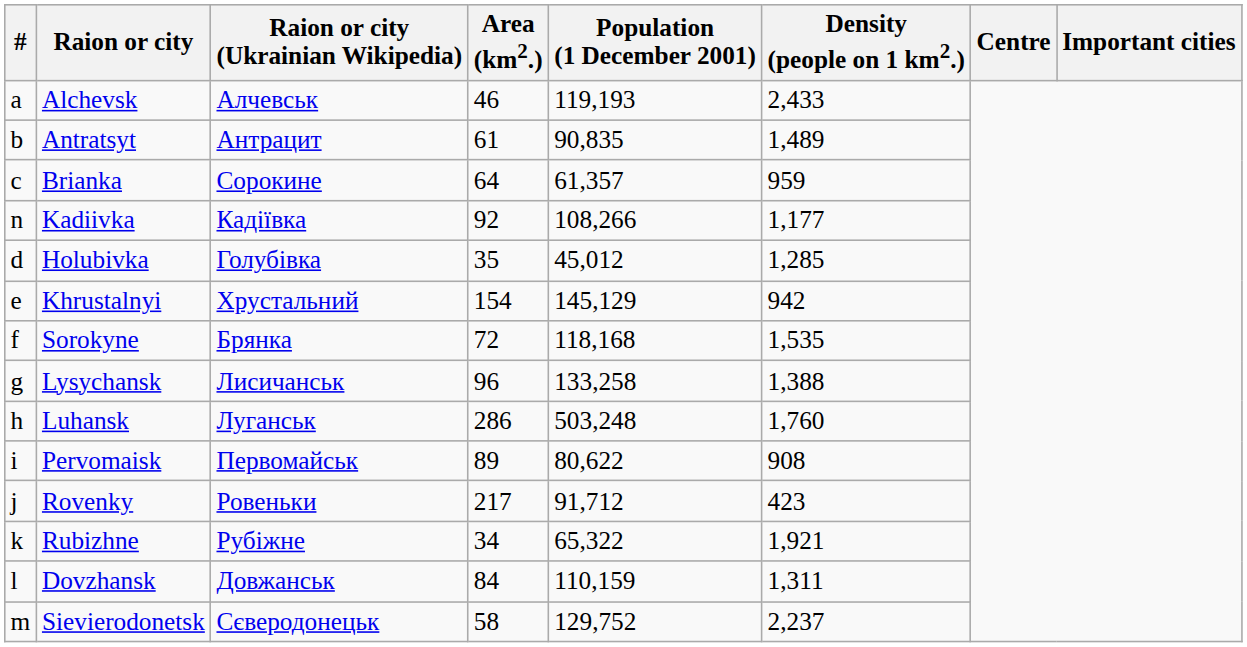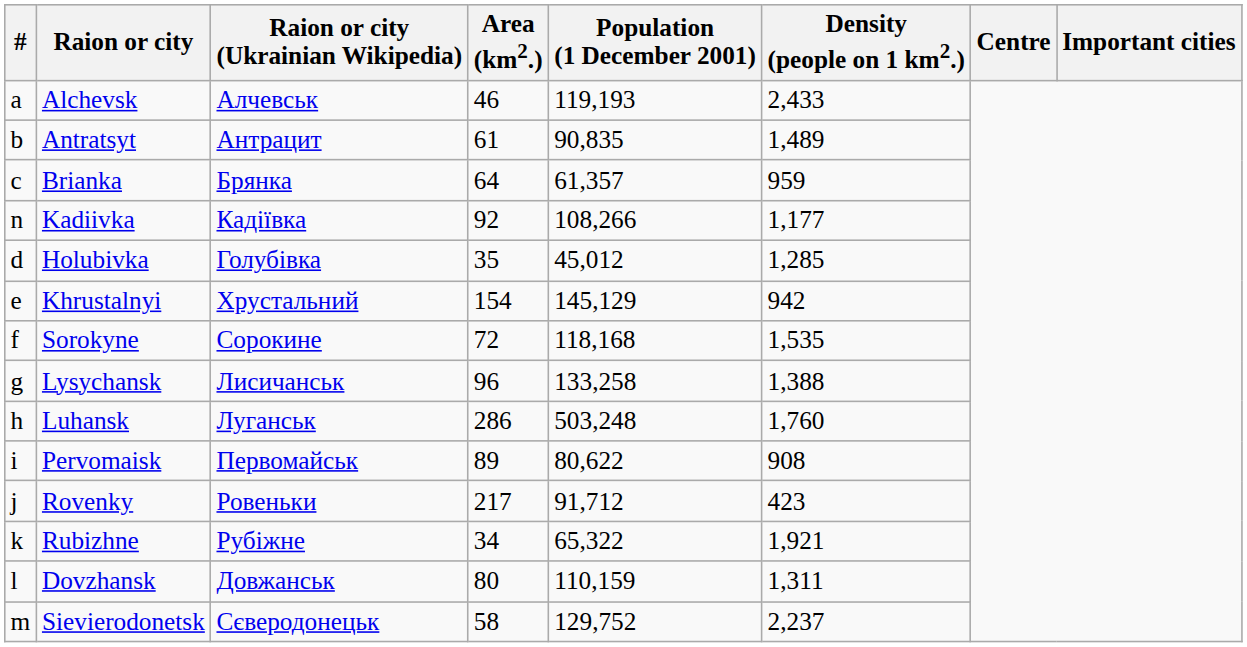 <table class="wikitable">
 <tr>
 <th>#</th>
 <th>Raion or city</th>
 <th>Raion or city<br>(Ukrainian Wikipedia)</th>
 <th>Area<br>(km<sup>2</sup>.)</th>
 <th>Population<br>(1 December 2001)</th>
 <th>Density<br>(people on 1 km<sup>2</sup>.)</th>
 <th>Centre</th>
 <th>Important cities</th>
 </tr>
 <tr>
 <td>a</td>
 <td><a href='#'>Alchevsk</a></td>
 <td><a href='#'>Алчевськ</a></td>
 <td>46</td>
 <td>119,193</td>
 <td>2,433</td>
 </tr>
 <tr>
 <td>b</td>
 <td><a href='#'>Antratsyt</a></td>
 <td><a href='#'>Антрацит</a></td>
 <td>61</td>
 <td>90,835</td>
 <td>1,489</td>
 </tr>
 <tr>
 <td>c</td>
 <td><a href='#'>Brianka</a></td>
-<td><a href='#'>Сорокине</a></td>
+<td><a href='#'>Брянка</a></td>
 <td>64</td>
 <td>61,357</td>
 <td>959</td>
 </tr>
 <tr>
 <td>n</td>
 <td><a href='#'>Kadiivka</a></td>
 <td><a href='#'>Кадіївка</a></td>
 <td>92</td>
 <td>108,266</td>
 <td>1,177</td>
 </tr>
 <tr>
 <td>d</td>
 <td><a href='#'>Holubivka</a></td>
 <td><a href='#'>Голубівка</a></td>
 <td>35</td>
 <td>45,012</td>
 <td>1,285</td>
 </tr>
 <tr>
 <td>e</td>
 <td><a href='#'>Khrustalnyi</a></td>
 <td><a href='#'>Хрустальний</a></td>
 <td>154</td>
 <td>145,129</td>
 <td>942</td>
 </tr>
 <tr>
 <td>f</td>
 <td><a href='#'>Sorokyne</a></td>
-<td><a href='#'>Брянка</a></td>
+<td><a href='#'>Сорокине</a></td>
 <td>72</td>
 <td>118,168</td>
 <td>1,535</td>
 </tr>
 <tr>
 <td>g</td>
 <td><a href='#'>Lysychansk</a></td>
 <td><a href='#'>Лисичанськ</a></td>
 <td>96</td>
 <td>133,258</td>
 <td>1,388</td>
 </tr>
 <tr>
 <td>h</td>
 <td><a href='#'>Luhansk</a></td>
 <td><a href='#'>Луганськ</a></td>
 <td>286</td>
 <td>503,248</td>
 <td>1,760</td>
 </tr>
 <tr>
 <td>i</td>
 <td><a href='#'>Pervomaisk</a></td>
 <td><a href='#'>Первомайськ</a></td>
 <td>89</td>
 <td>80,622</td>
 <td>908</td>
 </tr>
 <tr>
 <td>j</td>
 <td><a href='#'>Rovenky</a></td>
 <td><a href='#'>Ровеньки</a></td>
 <td>217</td>
 <td>91,712</td>
 <td>423</td>
 </tr>
 <tr>
 <td>k</td>
 <td><a href='#'>Rubizhne</a></td>
 <td><a href='#'>Рубіжне</a></td>
 <td>34</td>
 <td>65,322</td>
 <td>1,921</td>
 </tr>
 <tr>
 <td>l</td>
 <td><a href='#'>Dovzhansk</a></td>
 <td><a href='#'>Довжанськ</a></td>
-<td>84</td>
+<td>80</td>
 <td>110,159</td>
 <td>1,311</td>
 </tr>
 <tr>
 <td>m</td>
 <td><a href='#'>Sievierodonetsk</a></td>
 <td><a href='#'>Сєверодонецьк</a></td>
 <td>58</td>
 <td>129,752</td>
 <td>2,237</td>
 </tr>
 </table>
